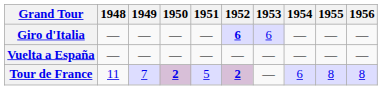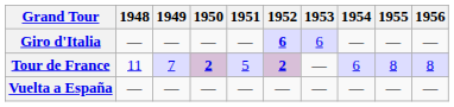 <table class="wikitable plainrowheaders">
 <tr>
 <th scope="col"><a href='#'>Grand Tour</a></th>
 <th scope="col">1948</th>
 <th scope="col">1949</th>
 <th scope="col">1950</th>
 <th scope="col">1951</th>
 <th scope="col">1952</th>
 <th scope="col">1953</th>
 <th scope="col">1954</th>
 <th scope="col">1955</th>
 <th scope="col">1956</th>
 </tr>
 <tr style="text-align:center;">
 <th scope="row"> <a href='#'>Giro d'Italia</a></th>
 <td>—</td>
 <td>—</td>
 <td>—</td>
 <td>—</td>
 <td style="background:#ddf;"><strong><a href='#'>6</a></strong></td>
 <td style="background:#ddf;"><a href='#'>6</a></td>
 <td>—</td>
 <td>—</td>
 <td>—</td>
 </tr>
 <tr style="text-align:center;">
+<th scope="row"> <a href='#'>Tour de France</a></th>
+<td style="text-align:center;"><a href='#'>11</a></td>
+<td style="background:#ddf;"><a href='#'>7</a></td>
+<td style="background:#D8BFD8;"><a href='#'><strong>2</strong></a></td>
+<td style="background:#ddf;"><a href='#'>5</a></td>
+<td style="background:#D8BFD8;"><a href='#'><strong>2</strong></a></td>
+<td>—</td>
+<td style="background:#ddf;"><a href='#'>6</a></td>
+<td style="background:#ddf;"><a href='#'>8</a></td>
+<td style="background:#ddf;"><a href='#'>8</a></td>
+</tr>
+<tr style="text-align:center;">
 <th scope="row"> <a href='#'>Vuelta a España</a></th>
 <td>—</td>
 <td>—</td>
 <td>—</td>
 <td>—</td>
 <td>—</td>
 <td>—</td>
 <td>—</td>
 <td>—</td>
 <td>—</td>
 </tr>
-<tr style="text-align:center;">
-<th scope="row"> <a href='#'>Tour de France</a></th>
-<td style="text-align:center;"><a href='#'>11</a></td>
-<td style="background:#ddf;"><a href='#'>7</a></td>
-<td style="background:#D8BFD8;"><a href='#'><strong>2</strong></a></td>
-<td style="background:#ddf;"><a href='#'>5</a></td>
-<td style="background:#D8BFD8;"><a href='#'><strong>2</strong></a></td>
-<td>—</td>
-<td style="background:#ddf;"><a href='#'>6</a></td>
-<td style="background:#ddf;"><a href='#'>8</a></td>
-<td style="background:#ddf;"><a href='#'>8</a></td>
-</tr>
 </table>
